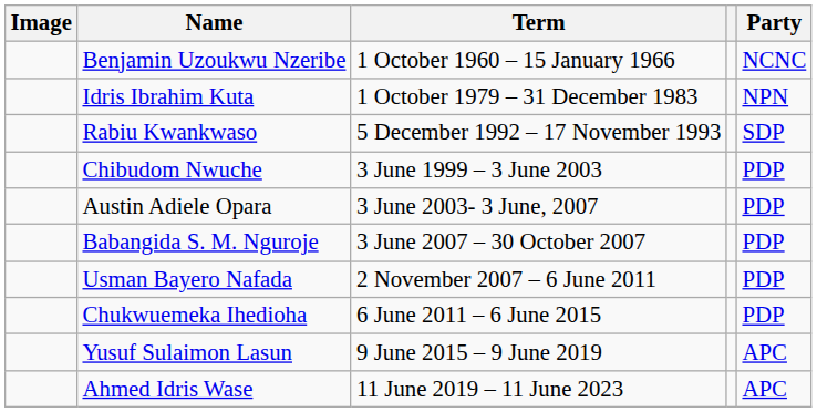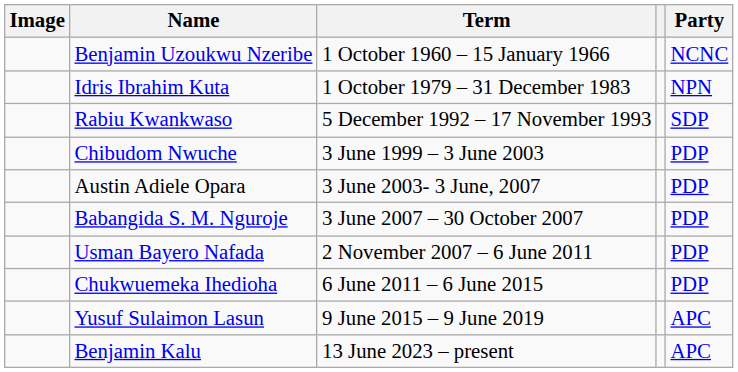 <table class="wikitable">
 <tr>
 <th>Image</th>
 <th>Name</th>
 <th>Term</th>
 <th></th>
 <th>Party</th>
 </tr>
 <tr>
 <td></td>
 <td><a href='#'>Benjamin Uzoukwu Nzeribe</a></td>
 <td>1 October 1960 – 15 January 1966</td>
 <td></td>
 <td><a href='#'>NCNC</a></td>
 </tr>
 <tr>
 <td></td>
 <td><a href='#'>Idris Ibrahim Kuta</a></td>
 <td>1 October 1979 – 31 December 1983</td>
 <td></td>
 <td><a href='#'>NPN</a></td>
 </tr>
 <tr>
 <td></td>
 <td><a href='#'>Rabiu Kwankwaso</a></td>
 <td>5 December 1992 – 17 November 1993</td>
 <td></td>
 <td><a href='#'>SDP</a></td>
 </tr>
 <tr>
 <td></td>
 <td><a href='#'>Chibudom Nwuche</a></td>
 <td>3 June 1999 – 3 June 2003</td>
 <td></td>
 <td><a href='#'>PDP</a></td>
 </tr>
 <tr>
 <td></td>
 <td>Austin Adiele Opara</td>
 <td>3  June 2003- 3 June, 2007</td>
 <td></td>
 <td><a href='#'>PDP</a></td>
 </tr>
 <tr Austin Opara June 2003- 2007 (People's Democratic Party) >
 <td></td>
 <td><a href='#'>Babangida S. M. Nguroje</a></td>
 <td>3 June 2007 – 30 October 2007</td>
 <td></td>
 <td><a href='#'>PDP</a></td>
 </tr>
 <tr>
 <td></td>
 <td><a href='#'>Usman Bayero Nafada</a></td>
 <td>2 November 2007 – 6 June 2011</td>
 <td></td>
 <td><a href='#'>PDP</a></td>
 </tr>
 <tr>
 <td></td>
 <td><a href='#'>Chukwuemeka Ihedioha</a></td>
 <td>6 June 2011 – 6 June 2015</td>
 <td></td>
 <td><a href='#'>PDP</a></td>
 </tr>
 <tr>
 <td></td>
 <td><a href='#'>Yusuf Sulaimon Lasun</a></td>
 <td>9 June 2015 – 9 June 2019</td>
 <td></td>
 <td><a href='#'>APC</a></td>
 </tr>
 <tr>
 <td></td>
-<td><a href='#'>Ahmed Idris Wase</a></td>
-<td>11 June 2019 – 11 June 2023</td>
+<td><a href='#'>Benjamin Kalu</a></td>
+<td>13 June 2023 – present</td>
 <td></td>
 <td><a href='#'>APC</a></td>
 </tr>
 </table>
